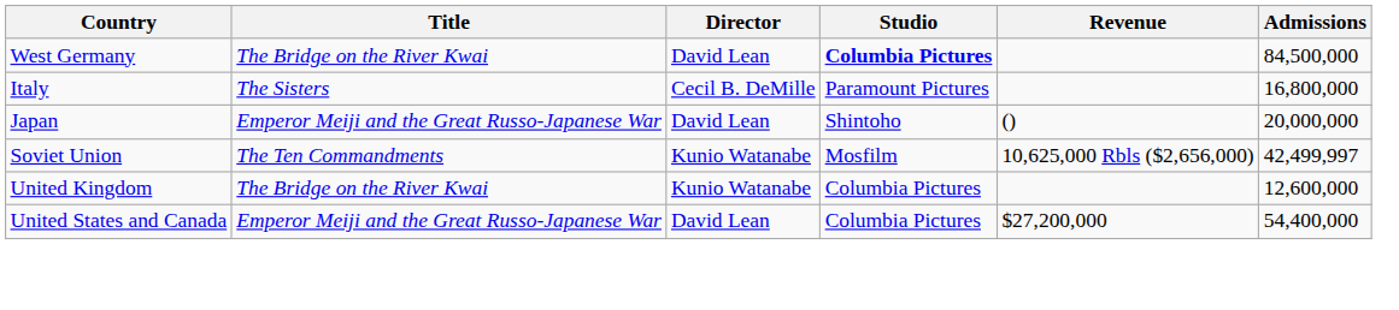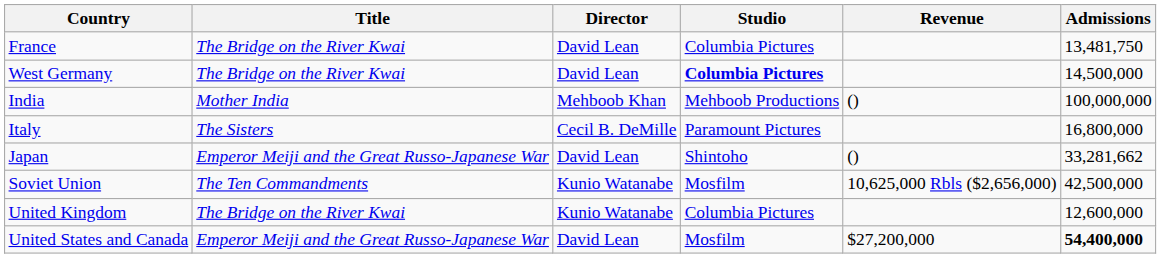 <table class="wikitable sortable">
 <tr>
 <th>Country</th>
 <th>Title</th>
 <th>Director</th>
 <th>Studio</th>
 <th>Revenue</th>
 <th>Admissions</th>
 </tr>
 <tr>
+<td><a href='#'>France</a></td>
+<td><em><a href='#'>The Bridge on the River Kwai</a></em></td>
+<td><a href='#'>David Lean</a></td>
+<td><a href='#'>Columbia Pictures</a></td>
+<td></td>
+<td>13,481,750</td>
+</tr>
+<tr>
 <td><a href='#'>West Germany</a></td>
 <td><em><a href='#'>The Bridge on the River Kwai</a></em></td>
 <td><a href='#'>David Lean</a></td>
 <td><strong><a href='#'>Columbia Pictures</a></strong></td>
 <td></td>
-<td>84,500,000</td>
+<td>14,500,000</td>
+</tr>
+<tr>
+<td><a href='#'>India</a></td>
+<td><em><a href='#'>Mother India</a></em></td>
+<td><a href='#'>Mehboob Khan</a></td>
+<td><a href='#'>Mehboob Productions</a></td>
+<td> ()</td>
+<td>100,000,000</td>
 </tr>
 <tr>
 <td><a href='#'>Italy</a></td>
 <td><em><a href='#'>The Sisters</a></em></td>
 <td><a href='#'>Cecil B. DeMille</a></td>
 <td><a href='#'>Paramount Pictures</a></td>
 <td></td>
 <td>16,800,000</td>
 </tr>
 <tr>
 <td><a href='#'>Japan</a></td>
 <td><em><a href='#'>Emperor Meiji and the Great Russo-Japanese War</a></em></td>
 <td><a href='#'>David Lean</a></td>
 <td><a href='#'>Shintoho</a></td>
 <td> ()</td>
-<td>20,000,000</td>
+<td>33,281,662</td>
 </tr>
 <tr>
 <td><a href='#'>Soviet Union</a></td>
 <td><em><a href='#'>The Ten Commandments</a></em></td>
 <td><a href='#'>Kunio Watanabe</a></td>
 <td><a href='#'>Mosfilm</a></td>
 <td>10,625,000 <a href='#'>Rbls</a> ($2,656,000)</td>
-<td>42,499,997</td>
+<td>42,500,000</td>
 </tr>
 <tr>
 <td><a href='#'>United Kingdom</a></td>
 <td><em><a href='#'>The Bridge on the River Kwai</a></em></td>
 <td><a href='#'>Kunio Watanabe</a></td>
 <td><a href='#'>Columbia Pictures</a></td>
 <td></td>
 <td>12,600,000</td>
 </tr>
 <tr>
 <td><a href='#'>United States and Canada</a></td>
 <td><em><a href='#'>Emperor Meiji and the Great Russo-Japanese War</a></em></td>
 <td><a href='#'>David Lean</a></td>
-<td><a href='#'>Columbia Pictures</a></td>
+<td><a href='#'>Mosfilm</a></td>
 <td>$27,200,000</td>
-<td>54,400,000</td>
+<td><strong>54,400,000</strong></td>
 </tr>
 </table>
